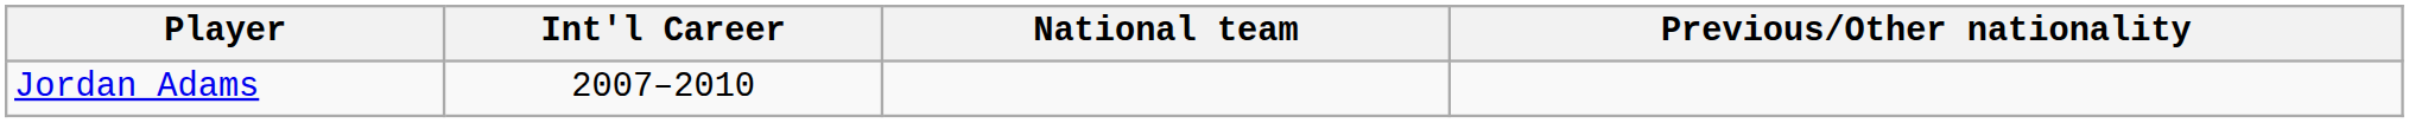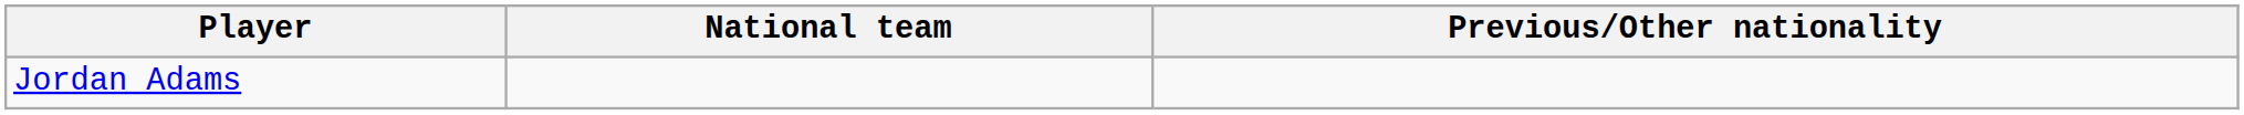 <table class="wikitable sortable" style="font-size:95%; width: 55%">
 <tr>
 <th scope="col" width="10px">Player</th>
-<th scope="col" width="5px">Int'l Career</th>
 <th scope="col" width="10px">National team</th>
 <th scope="col" width="10px">Previous/Other nationality</th>
 </tr>
 <tr>
 <td><a href='#'>Jordan Adams</a></td>
-<td align="center">2007–2010</td>
 <td></td>
 <td></td>
 </tr>
 </table>
